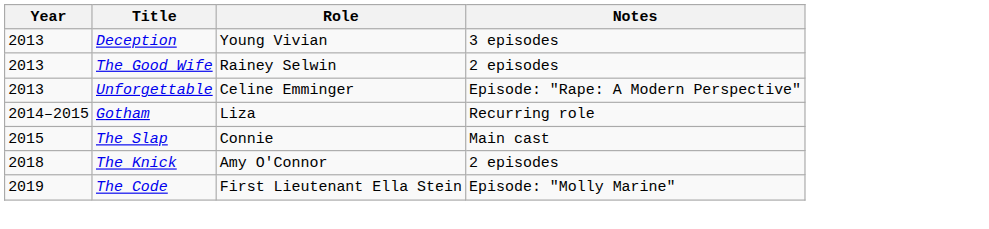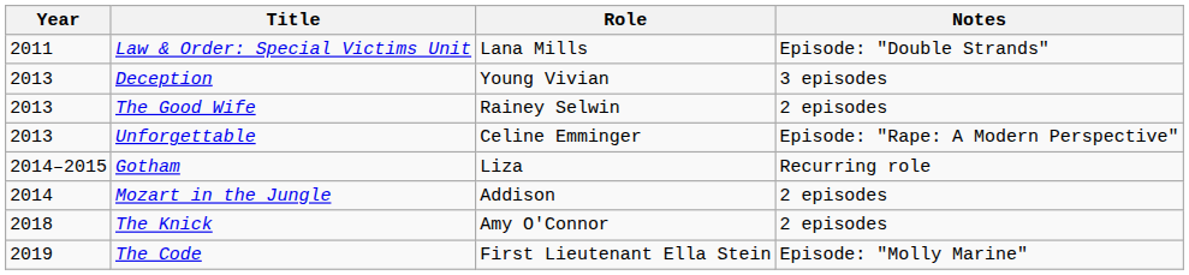 <table class="wikitable">
 <tr>
 <th>Year</th>
 <th>Title</th>
 <th>Role</th>
 <th>Notes</th>
+</tr>
+<tr>
+<td>2011</td>
+<td><em><a href='#'>Law & Order: Special Victims Unit</a></em></td>
+<td>Lana Mills</td>
+<td>Episode: "Double Strands"</td>
 </tr>
 <tr>
 <td>2013</td>
 <td><em><a href='#'>Deception</a></em></td>
 <td>Young Vivian</td>
 <td>3 episodes</td>
 </tr>
 <tr>
 <td>2013</td>
 <td><em><a href='#'>The Good Wife</a></em></td>
 <td>Rainey Selwin</td>
 <td>2 episodes</td>
 </tr>
 <tr>
 <td>2013</td>
 <td><em><a href='#'>Unforgettable</a></em></td>
 <td>Celine Emminger</td>
 <td>Episode: "Rape: A Modern Perspective"</td>
 </tr>
 <tr>
 <td>2014–2015</td>
 <td><em><a href='#'>Gotham</a></em></td>
 <td>Liza</td>
 <td>Recurring role</td>
 </tr>
 <tr>
-<td>2015</td>
-<td><em><a href='#'>The Slap</a></em></td>
-<td>Connie</td>
-<td>Main cast</td>
+<td>2014</td>
+<td><em><a href='#'>Mozart in the Jungle</a></em></td>
+<td>Addison</td>
+<td>2 episodes</td>
 </tr>
 <tr>
 <td>2018</td>
 <td><em><a href='#'>The Knick</a></em></td>
 <td>Amy O'Connor</td>
 <td>2 episodes</td>
 </tr>
 <tr>
 <td>2019</td>
 <td><em><a href='#'>The Code</a></em></td>
 <td>First Lieutenant Ella Stein</td>
 <td>Episode: "Molly Marine"</td>
 </tr>
 </table>
